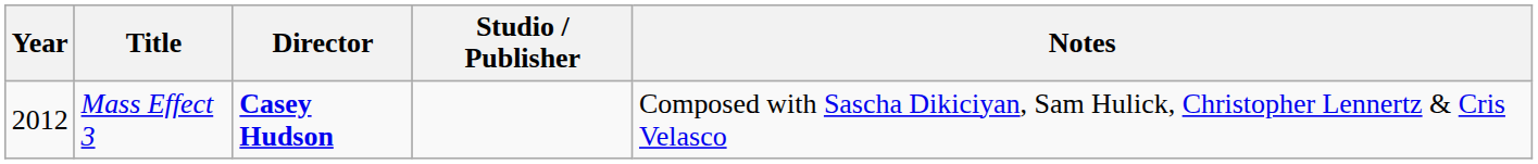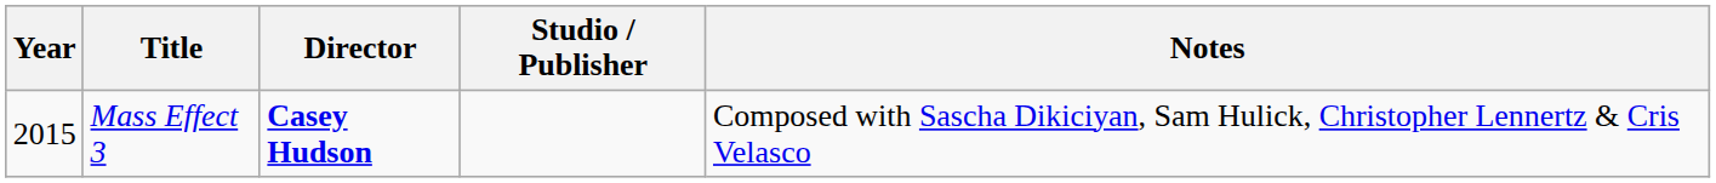 <table class="wikitable sortable">
 <tr>
 <th>Year</th>
 <th>Title</th>
 <th>Director</th>
 <th>Studio / Publisher</th>
 <th>Notes</th>
 </tr>
 <tr>
-<td>2012</td>
+<td>2015</td>
 <td><em><a href='#'>Mass Effect 3</a></em></td>
 <td><strong><a href='#'>Casey Hudson</a></strong></td>
 <td></td>
 <td>Composed with <a href='#'>Sascha Dikiciyan</a>, Sam Hulick, <a href='#'>Christopher Lennertz</a> & <a href='#'>Cris Velasco</a></td>
 </tr>
 </table>
